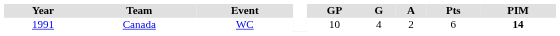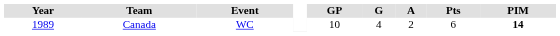 <table border="0" cellpadding="1" cellspacing="0" style="text-align:center; width:50em">
 <tr ALIGN="center" bgcolor="#e0e0e0">
 <th>Year</th>
 <th>Team</th>
 <th>Event</th>
 <th rowspan="99" bgcolor="#ffffff"> </th>
 <th>GP</th>
 <th>G</th>
 <th>A</th>
 <th>Pts</th>
 <th>PIM</th>
 </tr>
 <tr>
-<td><a href='#'>1991</a></td>
+<td><a href='#'>1989</a></td>
 <td><a href='#'>Canada</a></td>
 <td><a href='#'>WC</a></td>
 <td>10</td>
 <td>4</td>
 <td>2</td>
 <td>6</td>
 <td><strong>14</strong></td>
 </tr>
 </table>
